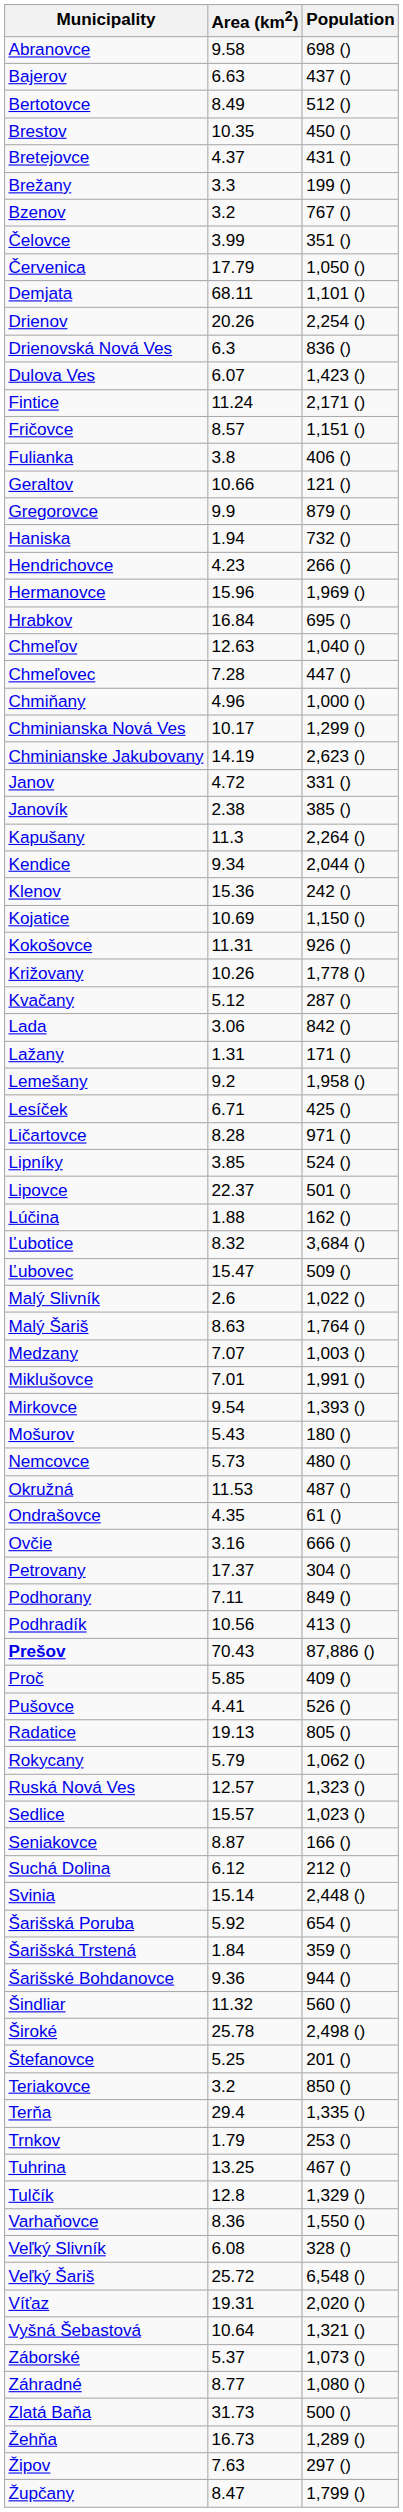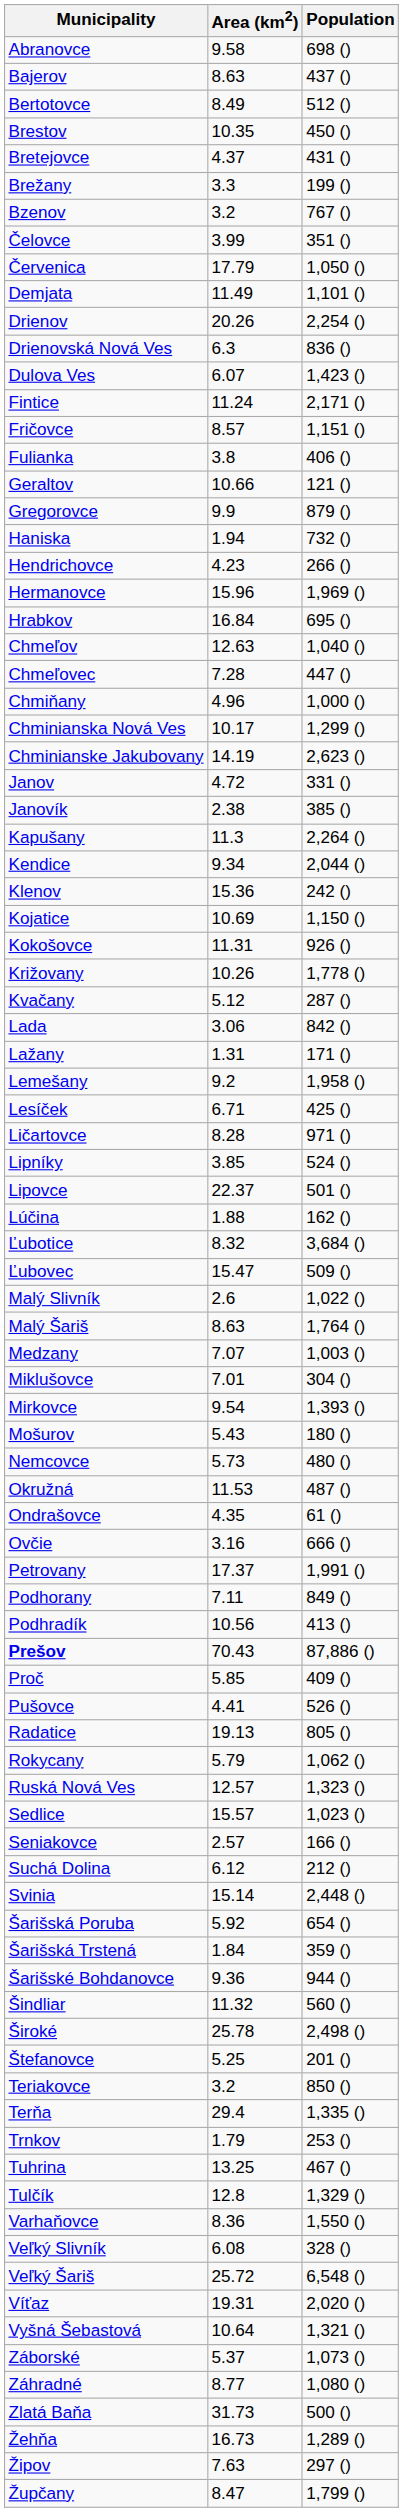 <table class="wikitable sortable">
 <tr>
 <th>Municipality</th>
 <th>Area (km<sup>2</sup>)</th>
 <th>Population</th>
 </tr>
 <tr>
 <td><a href='#'>Abranovce</a></td>
 <td>9.58</td>
 <td>698 ()</td>
 </tr>
 <tr>
 <td><a href='#'>Bajerov</a></td>
-<td>6.63</td>
+<td>8.63</td>
 <td>437 ()</td>
 </tr>
 <tr>
 <td><a href='#'>Bertotovce</a></td>
 <td>8.49</td>
 <td>512 ()</td>
 </tr>
 <tr>
 <td><a href='#'>Brestov</a></td>
 <td>10.35</td>
 <td>450 ()</td>
 </tr>
 <tr>
 <td><a href='#'>Bretejovce</a></td>
 <td>4.37</td>
 <td>431 ()</td>
 </tr>
 <tr>
 <td><a href='#'>Brežany</a></td>
 <td>3.3</td>
 <td>199 ()</td>
 </tr>
 <tr>
 <td><a href='#'>Bzenov</a></td>
 <td>3.2</td>
 <td>767 ()</td>
 </tr>
 <tr>
 <td><a href='#'>Čelovce</a></td>
 <td>3.99</td>
 <td>351 ()</td>
 </tr>
 <tr>
 <td><a href='#'>Červenica</a></td>
 <td>17.79</td>
 <td>1,050 ()</td>
 </tr>
 <tr>
 <td><a href='#'>Demjata</a></td>
-<td>68.11</td>
+<td>11.49</td>
 <td>1,101 ()</td>
 </tr>
 <tr>
 <td><a href='#'>Drienov</a></td>
 <td>20.26</td>
 <td>2,254 ()</td>
 </tr>
 <tr>
 <td><a href='#'>Drienovská Nová Ves</a></td>
 <td>6.3</td>
 <td>836 ()</td>
 </tr>
 <tr>
 <td><a href='#'>Dulova Ves</a></td>
 <td>6.07</td>
 <td>1,423 ()</td>
 </tr>
 <tr>
 <td><a href='#'>Fintice</a></td>
 <td>11.24</td>
 <td>2,171 ()</td>
 </tr>
 <tr>
 <td><a href='#'>Fričovce</a></td>
 <td>8.57</td>
 <td>1,151 ()</td>
 </tr>
 <tr>
 <td><a href='#'>Fulianka</a></td>
 <td>3.8</td>
 <td>406 ()</td>
 </tr>
 <tr>
 <td><a href='#'>Geraltov</a></td>
 <td>10.66</td>
 <td>121 ()</td>
 </tr>
 <tr>
 <td><a href='#'>Gregorovce</a></td>
 <td>9.9</td>
 <td>879 ()</td>
 </tr>
 <tr>
 <td><a href='#'>Haniska</a></td>
 <td>1.94</td>
 <td>732 ()</td>
 </tr>
 <tr>
 <td><a href='#'>Hendrichovce</a></td>
 <td>4.23</td>
 <td>266 ()</td>
 </tr>
 <tr>
 <td><a href='#'>Hermanovce</a></td>
 <td>15.96</td>
 <td>1,969 ()</td>
 </tr>
 <tr>
 <td><a href='#'>Hrabkov</a></td>
 <td>16.84</td>
 <td>695 ()</td>
 </tr>
 <tr>
 <td><a href='#'>Chmeľov</a></td>
 <td>12.63</td>
 <td>1,040 ()</td>
 </tr>
 <tr>
 <td><a href='#'>Chmeľovec</a></td>
 <td>7.28</td>
 <td>447 ()</td>
 </tr>
 <tr>
 <td><a href='#'>Chmiňany</a></td>
 <td>4.96</td>
 <td>1,000 ()</td>
 </tr>
 <tr>
 <td><a href='#'>Chminianska Nová Ves</a></td>
 <td>10.17</td>
 <td>1,299 ()</td>
 </tr>
 <tr>
 <td><a href='#'>Chminianske Jakubovany</a></td>
 <td>14.19</td>
 <td>2,623 ()</td>
 </tr>
 <tr>
 <td><a href='#'>Janov</a></td>
 <td>4.72</td>
 <td>331 ()</td>
 </tr>
 <tr>
 <td><a href='#'>Janovík</a></td>
 <td>2.38</td>
 <td>385 ()</td>
 </tr>
 <tr>
 <td><a href='#'>Kapušany</a></td>
 <td>11.3</td>
 <td>2,264 ()</td>
 </tr>
 <tr>
 <td><a href='#'>Kendice</a></td>
 <td>9.34</td>
 <td>2,044 ()</td>
 </tr>
 <tr>
 <td><a href='#'>Klenov</a></td>
 <td>15.36</td>
 <td>242 ()</td>
 </tr>
 <tr>
 <td><a href='#'>Kojatice</a></td>
 <td>10.69</td>
 <td>1,150 ()</td>
 </tr>
 <tr>
 <td><a href='#'>Kokošovce</a></td>
 <td>11.31</td>
 <td>926 ()</td>
 </tr>
 <tr>
 <td><a href='#'>Križovany</a></td>
 <td>10.26</td>
 <td>1,778 ()</td>
 </tr>
 <tr>
 <td><a href='#'>Kvačany</a></td>
 <td>5.12</td>
 <td>287 ()</td>
 </tr>
 <tr>
 <td><a href='#'>Lada</a></td>
 <td>3.06</td>
 <td>842 ()</td>
 </tr>
 <tr>
 <td><a href='#'>Lažany</a></td>
 <td>1.31</td>
 <td>171 ()</td>
 </tr>
 <tr>
 <td><a href='#'>Lemešany</a></td>
 <td>9.2</td>
 <td>1,958 ()</td>
 </tr>
 <tr>
 <td><a href='#'>Lesíček</a></td>
 <td>6.71</td>
 <td>425 ()</td>
 </tr>
 <tr>
 <td><a href='#'>Ličartovce</a></td>
 <td>8.28</td>
 <td>971 ()</td>
 </tr>
 <tr>
 <td><a href='#'>Lipníky</a></td>
 <td>3.85</td>
 <td>524 ()</td>
 </tr>
 <tr>
 <td><a href='#'>Lipovce</a></td>
 <td>22.37</td>
 <td>501 ()</td>
 </tr>
 <tr>
 <td><a href='#'>Lúčina</a></td>
 <td>1.88</td>
 <td>162 ()</td>
 </tr>
 <tr>
 <td><a href='#'>Ľubotice</a></td>
 <td>8.32</td>
 <td>3,684 ()</td>
 </tr>
 <tr>
 <td><a href='#'>Ľubovec</a></td>
 <td>15.47</td>
 <td>509 ()</td>
 </tr>
 <tr>
 <td><a href='#'>Malý Slivník</a></td>
 <td>2.6</td>
 <td>1,022 ()</td>
 </tr>
 <tr>
 <td><a href='#'>Malý Šariš</a></td>
 <td>8.63</td>
 <td>1,764 ()</td>
 </tr>
 <tr>
 <td><a href='#'>Medzany</a></td>
 <td>7.07</td>
 <td>1,003 ()</td>
 </tr>
 <tr>
 <td><a href='#'>Miklušovce</a></td>
 <td>7.01</td>
-<td>1,991 ()</td>
+<td>304 ()</td>
 </tr>
 <tr>
 <td><a href='#'>Mirkovce</a></td>
 <td>9.54</td>
 <td>1,393 ()</td>
 </tr>
 <tr>
 <td><a href='#'>Mošurov</a></td>
 <td>5.43</td>
 <td>180 ()</td>
 </tr>
 <tr>
 <td><a href='#'>Nemcovce</a></td>
 <td>5.73</td>
 <td>480 ()</td>
 </tr>
 <tr>
 <td><a href='#'>Okružná</a></td>
 <td>11.53</td>
 <td>487 ()</td>
 </tr>
 <tr>
 <td><a href='#'>Ondrašovce</a></td>
 <td>4.35</td>
 <td>61 ()</td>
 </tr>
 <tr>
 <td><a href='#'>Ovčie</a></td>
 <td>3.16</td>
 <td>666 ()</td>
 </tr>
 <tr>
 <td><a href='#'>Petrovany</a></td>
 <td>17.37</td>
-<td>304 ()</td>
+<td>1,991 ()</td>
 </tr>
 <tr>
 <td><a href='#'>Podhorany</a></td>
 <td>7.11</td>
 <td>849 ()</td>
 </tr>
 <tr>
 <td><a href='#'>Podhradík</a></td>
 <td>10.56</td>
 <td>413 ()</td>
 </tr>
 <tr>
 <td><strong><a href='#'>Prešov</a></strong></td>
 <td>70.43</td>
 <td>87,886 ()</td>
 </tr>
 <tr>
 <td><a href='#'>Proč</a></td>
 <td>5.85</td>
 <td>409 ()</td>
 </tr>
 <tr>
 <td><a href='#'>Pušovce</a></td>
 <td>4.41</td>
 <td>526 ()</td>
 </tr>
 <tr>
 <td><a href='#'>Radatice</a></td>
 <td>19.13</td>
 <td>805 ()</td>
 </tr>
 <tr>
 <td><a href='#'>Rokycany</a></td>
 <td>5.79</td>
 <td>1,062 ()</td>
 </tr>
 <tr>
 <td><a href='#'>Ruská Nová Ves</a></td>
 <td>12.57</td>
 <td>1,323 ()</td>
 </tr>
 <tr>
 <td><a href='#'>Sedlice</a></td>
 <td>15.57</td>
 <td>1,023 ()</td>
 </tr>
 <tr>
 <td><a href='#'>Seniakovce</a></td>
-<td>8.87</td>
+<td>2.57</td>
 <td>166 ()</td>
 </tr>
 <tr>
 <td><a href='#'>Suchá Dolina</a></td>
 <td>6.12</td>
 <td>212 ()</td>
 </tr>
 <tr>
 <td><a href='#'>Svinia</a></td>
 <td>15.14</td>
 <td>2,448 ()</td>
 </tr>
 <tr>
 <td><a href='#'>Šarišská Poruba</a></td>
 <td>5.92</td>
 <td>654 ()</td>
 </tr>
 <tr>
 <td><a href='#'>Šarišská Trstená</a></td>
 <td>1.84</td>
 <td>359 ()</td>
 </tr>
 <tr>
 <td><a href='#'>Šarišské Bohdanovce</a></td>
 <td>9.36</td>
 <td>944 ()</td>
 </tr>
 <tr>
 <td><a href='#'>Šindliar</a></td>
 <td>11.32</td>
 <td>560 ()</td>
 </tr>
 <tr>
 <td><a href='#'>Široké</a></td>
 <td>25.78</td>
 <td>2,498 ()</td>
 </tr>
 <tr>
 <td><a href='#'>Štefanovce</a></td>
 <td>5.25</td>
 <td>201 ()</td>
 </tr>
 <tr>
 <td><a href='#'>Teriakovce</a></td>
 <td>3.2</td>
 <td>850 ()</td>
 </tr>
 <tr>
 <td><a href='#'>Terňa</a></td>
 <td>29.4</td>
 <td>1,335 ()</td>
 </tr>
 <tr>
 <td><a href='#'>Trnkov</a></td>
 <td>1.79</td>
 <td>253 ()</td>
 </tr>
 <tr>
 <td><a href='#'>Tuhrina</a></td>
 <td>13.25</td>
 <td>467 ()</td>
 </tr>
 <tr>
 <td><a href='#'>Tulčík</a></td>
 <td>12.8</td>
 <td>1,329 ()</td>
 </tr>
 <tr>
 <td><a href='#'>Varhaňovce</a></td>
 <td>8.36</td>
 <td>1,550 ()</td>
 </tr>
 <tr>
 <td><a href='#'>Veľký Slivník</a></td>
 <td>6.08</td>
 <td>328 ()</td>
 </tr>
 <tr>
 <td><a href='#'>Veľký Šariš</a></td>
 <td>25.72</td>
 <td>6,548 ()</td>
 </tr>
 <tr>
 <td><a href='#'>Víťaz</a></td>
 <td>19.31</td>
 <td>2,020 ()</td>
 </tr>
 <tr>
 <td><a href='#'>Vyšná Šebastová</a></td>
 <td>10.64</td>
 <td>1,321 ()</td>
 </tr>
 <tr>
 <td><a href='#'>Záborské</a></td>
 <td>5.37</td>
 <td>1,073 ()</td>
 </tr>
 <tr>
 <td><a href='#'>Záhradné</a></td>
 <td>8.77</td>
 <td>1,080 ()</td>
 </tr>
 <tr>
 <td><a href='#'>Zlatá Baňa</a></td>
 <td>31.73</td>
 <td>500 ()</td>
 </tr>
 <tr>
 <td><a href='#'>Žehňa</a></td>
 <td>16.73</td>
 <td>1,289 ()</td>
 </tr>
 <tr>
 <td><a href='#'>Žipov</a></td>
 <td>7.63</td>
 <td>297 ()</td>
 </tr>
 <tr>
 <td><a href='#'>Župčany</a></td>
 <td>8.47</td>
 <td>1,799 ()</td>
 </tr>
 </table>
